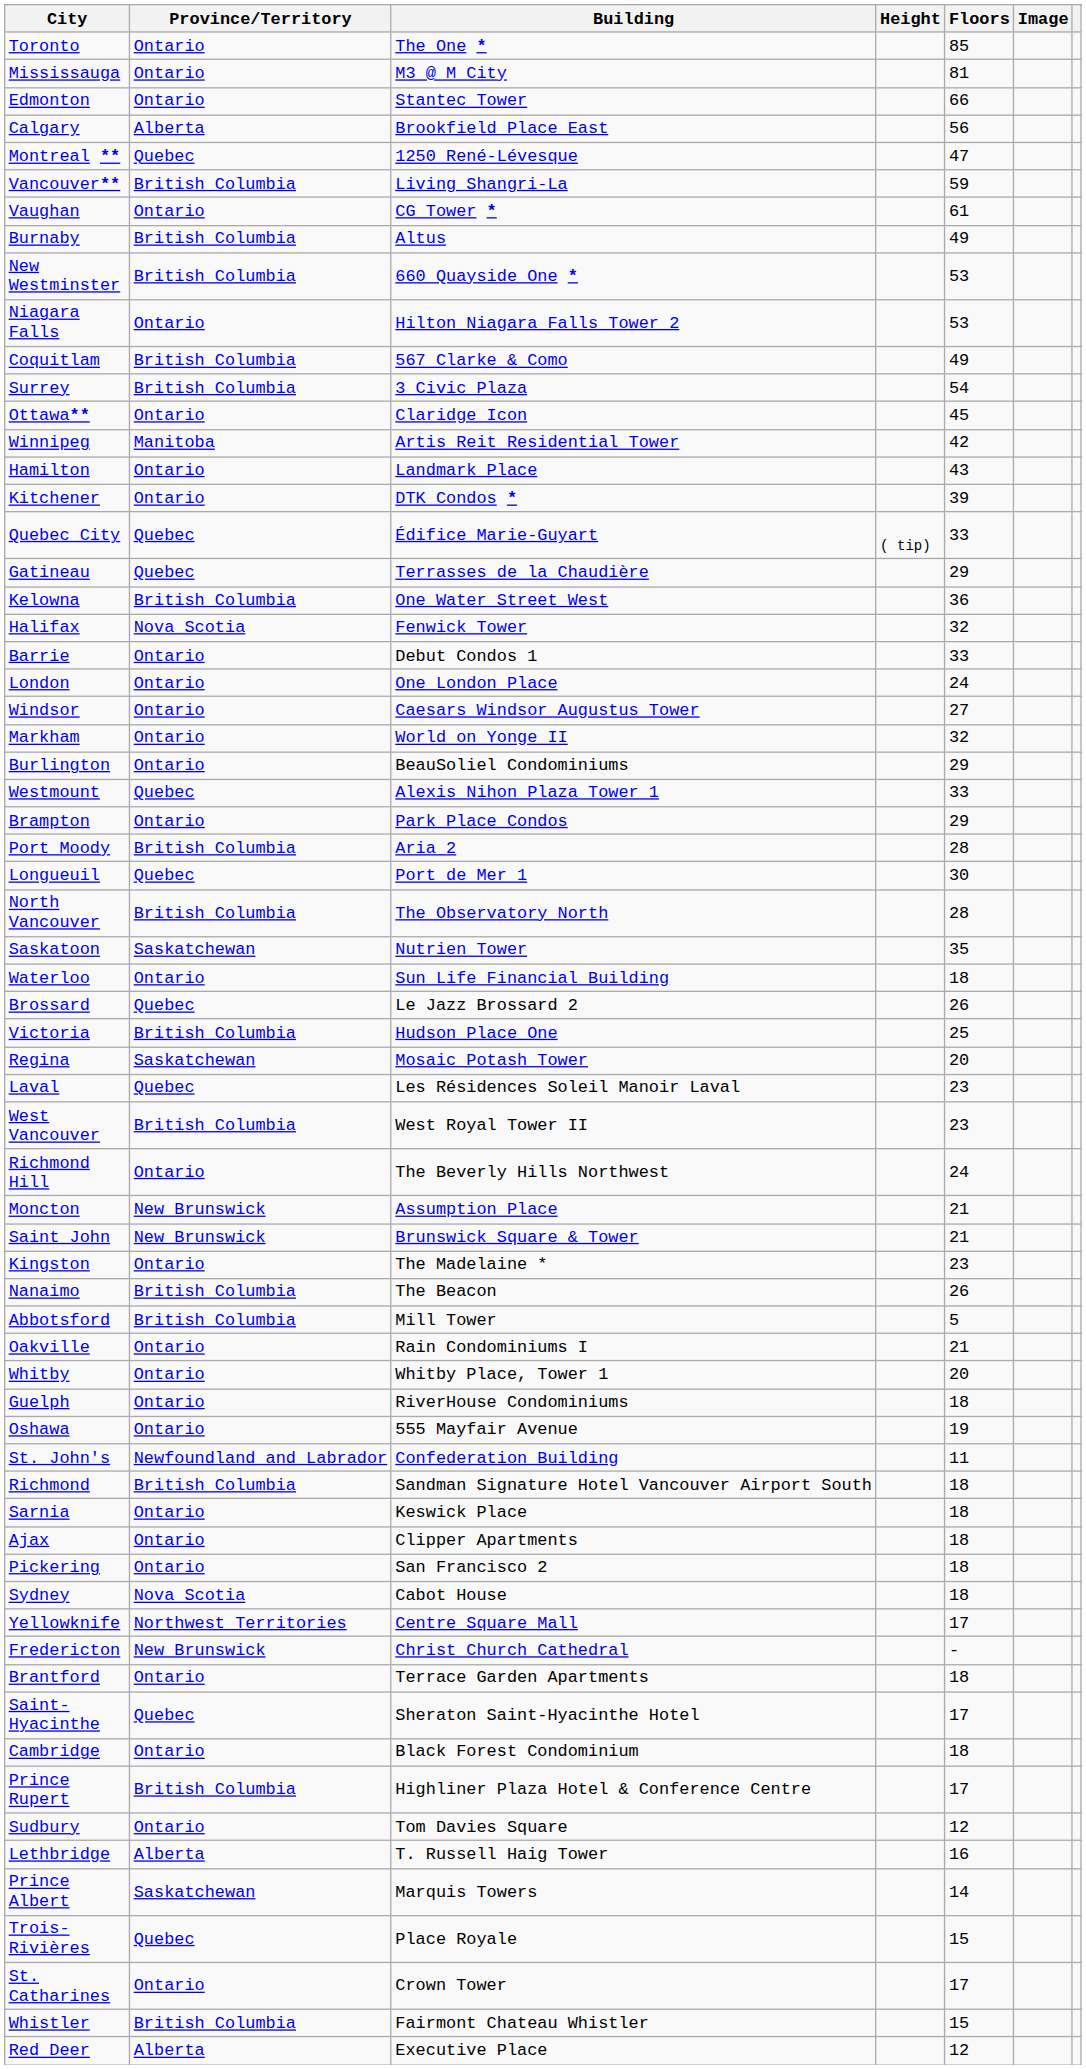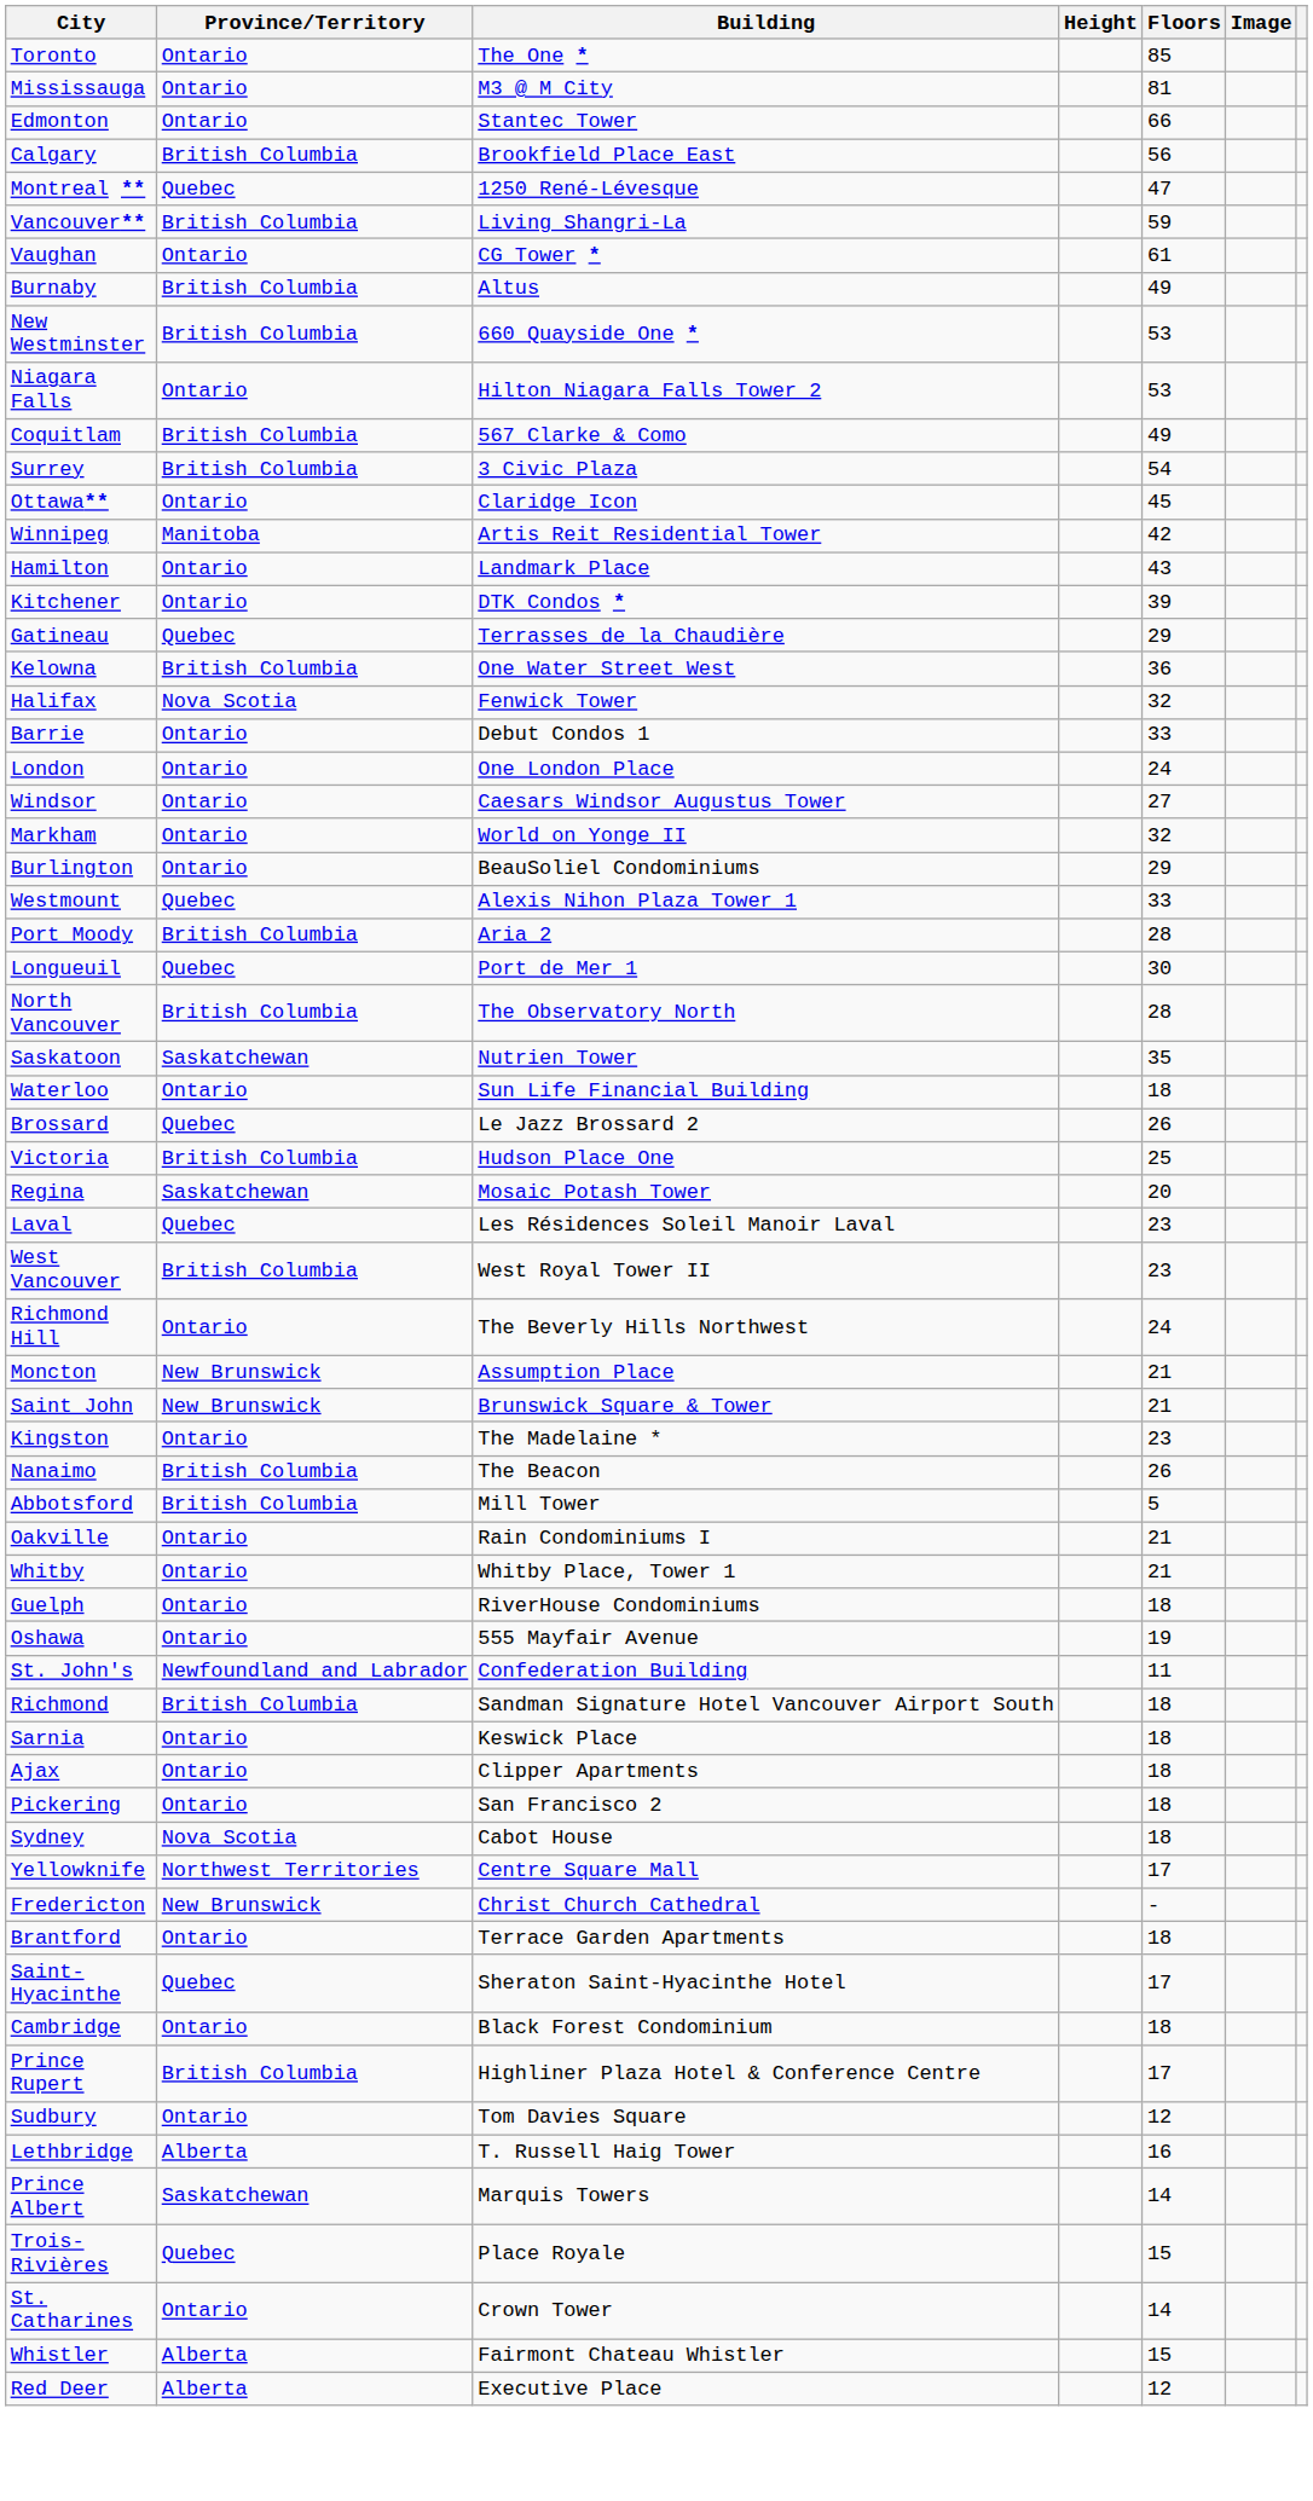 <table class="wikitable sortable">
 <tr>
 <th style="width:90px;">City</th>
 <th>Province/Territory</th>
 <th>Building</th>
 <th>Height</th>
 <th>Floors</th>
 <th class=unsortable>Image</th>
 <th></th>
 </tr>
 <tr>
 <td><a href='#'>Toronto</a></td>
 <td><a href='#'>Ontario</a></td>
 <td><a href='#'>The One</a> <strong><a href='#'>*</a></strong></td>
 <td></td>
 <td>85</td>
 <td></td>
 <td></td>
 </tr>
 <tr>
 <td><a href='#'>Mississauga</a></td>
 <td><a href='#'>Ontario</a></td>
 <td><a href='#'>M3 @ M City</a></td>
 <td></td>
 <td>81</td>
 <td></td>
 <td></td>
 </tr>
 <tr>
 <td><a href='#'>Edmonton</a></td>
 <td><a href='#'>Ontario</a></td>
 <td><a href='#'>Stantec Tower</a></td>
 <td></td>
 <td>66</td>
 <td></td>
 <td></td>
 </tr>
 <tr>
 <td><a href='#'>Calgary</a></td>
-<td><a href='#'>Alberta</a></td>
+<td><a href='#'>British Columbia</a></td>
 <td><a href='#'>Brookfield Place East</a></td>
 <td></td>
 <td>56</td>
 <td></td>
 <td></td>
 </tr>
 <tr>
 <td><a href='#'>Montreal</a> <strong><a href='#'>**</a></strong></td>
 <td><a href='#'>Quebec</a></td>
 <td><a href='#'>1250 René-Lévesque</a></td>
 <td></td>
 <td>47</td>
 <td></td>
 <td></td>
 </tr>
 <tr>
 <td><a href='#'>Vancouver</a><strong><a href='#'>**</a></strong></td>
 <td><a href='#'>British Columbia</a></td>
 <td><a href='#'>Living Shangri-La</a></td>
 <td></td>
 <td>59</td>
 <td></td>
 <td></td>
 </tr>
 <tr>
 <td><a href='#'>Vaughan</a></td>
 <td><a href='#'>Ontario</a></td>
 <td><a href='#'>CG Tower</a> <strong><a href='#'>*</a></strong></td>
 <td></td>
 <td>61</td>
 <td></td>
 <td></td>
 </tr>
 <tr>
 <td><a href='#'>Burnaby</a></td>
 <td><a href='#'>British Columbia</a></td>
 <td><a href='#'>Altus</a></td>
 <td></td>
 <td>49</td>
 <td></td>
 <td></td>
 </tr>
 <tr>
 <td><a href='#'>New Westminster</a></td>
 <td><a href='#'>British Columbia</a></td>
 <td><a href='#'>660 Quayside One</a> <strong><a href='#'>*</a></strong></td>
 <td></td>
 <td>53</td>
 <td></td>
 <td></td>
 </tr>
 <tr>
 <td><a href='#'>Niagara Falls</a></td>
 <td><a href='#'>Ontario</a></td>
 <td><a href='#'>Hilton Niagara Falls Tower 2</a></td>
 <td></td>
 <td>53</td>
 <td></td>
 <td></td>
 </tr>
 <tr>
 <td><a href='#'>Coquitlam</a></td>
 <td><a href='#'>British Columbia</a></td>
 <td><a href='#'>567 Clarke & Como</a></td>
 <td></td>
 <td>49</td>
 <td></td>
 <td></td>
 </tr>
 <tr>
 <td><a href='#'>Surrey</a></td>
 <td><a href='#'>British Columbia</a></td>
 <td><a href='#'>3 Civic Plaza</a></td>
 <td></td>
 <td>54</td>
 <td></td>
 <td></td>
 </tr>
 <tr>
 <td><a href='#'>Ottawa</a><strong><a href='#'>**</a></strong></td>
 <td><a href='#'>Ontario</a></td>
 <td><a href='#'>Claridge Icon</a></td>
 <td></td>
 <td>45</td>
 <td></td>
 <td></td>
 </tr>
 <tr>
 <td><a href='#'>Winnipeg</a></td>
 <td><a href='#'>Manitoba</a></td>
 <td><a href='#'>Artis Reit Residential Tower</a></td>
 <td></td>
 <td>42</td>
 <td></td>
 <td></td>
 </tr>
 <tr>
 <td><a href='#'>Hamilton</a></td>
 <td><a href='#'>Ontario</a></td>
 <td><a href='#'>Landmark Place</a></td>
 <td></td>
 <td>43</td>
 <td></td>
 <td></td>
 </tr>
 <tr>
 <td><a href='#'>Kitchener</a></td>
 <td><a href='#'>Ontario</a></td>
 <td><a href='#'>DTK Condos</a> <strong><a href='#'>*</a></strong></td>
 <td></td>
 <td>39</td>
 <td></td>
 <td></td>
 </tr>
 <tr>
-<td><a href='#'>Quebec City</a></td>
-<td><a href='#'>Quebec</a></td>
-<td><a href='#'>Édifice Marie-Guyart</a></td>
-<td><br><small>( tip)</small></td>
-<td>33</td>
-<td></td>
-<td></td>
-</tr>
-<tr>
 <td><a href='#'>Gatineau</a></td>
 <td><a href='#'>Quebec</a></td>
 <td><a href='#'>Terrasses de la Chaudière</a></td>
 <td></td>
 <td>29</td>
 <td></td>
 <td></td>
 </tr>
 <tr>
 <td><a href='#'>Kelowna</a></td>
 <td><a href='#'>British Columbia</a></td>
 <td><a href='#'>One Water Street West</a></td>
 <td></td>
 <td>36</td>
 <td></td>
 <td></td>
 </tr>
 <tr>
 <td><a href='#'>Halifax</a></td>
 <td><a href='#'>Nova Scotia</a></td>
 <td><a href='#'>Fenwick Tower</a></td>
 <td></td>
 <td>32</td>
 <td></td>
 <td></td>
 </tr>
 <tr>
 <td><a href='#'>Barrie</a></td>
 <td><a href='#'>Ontario</a></td>
 <td>Debut Condos 1</td>
 <td></td>
 <td>33</td>
 <td></td>
 <td></td>
 </tr>
 <tr>
 <td><a href='#'>London</a></td>
 <td><a href='#'>Ontario</a></td>
 <td><a href='#'>One London Place</a></td>
 <td></td>
 <td>24</td>
 <td></td>
 <td></td>
 </tr>
 <tr>
 <td><a href='#'>Windsor</a></td>
 <td><a href='#'>Ontario</a></td>
 <td><a href='#'>Caesars Windsor Augustus Tower</a></td>
 <td></td>
 <td>27</td>
 <td></td>
 <td></td>
 </tr>
 <tr>
 <td><a href='#'>Markham</a></td>
 <td><a href='#'>Ontario</a></td>
 <td><a href='#'>World on Yonge II</a></td>
 <td></td>
 <td>32</td>
 <td></td>
 <td></td>
 </tr>
 <tr>
 <td><a href='#'>Burlington</a></td>
 <td><a href='#'>Ontario</a></td>
 <td>BeauSoliel Condominiums</td>
 <td></td>
 <td>29</td>
 <td></td>
 <td></td>
 </tr>
 <tr>
 <td><a href='#'>Westmount</a></td>
 <td><a href='#'>Quebec</a></td>
 <td><a href='#'>Alexis Nihon Plaza Tower 1</a></td>
 <td></td>
 <td>33</td>
-<td></td>
-<td></td>
-</tr>
-<tr>
-<td><a href='#'>Brampton</a></td>
-<td><a href='#'>Ontario</a></td>
-<td><a href='#'>Park Place Condos</a></td>
-<td></td>
-<td>29</td>
 <td></td>
 <td></td>
 </tr>
 <tr>
 <td><a href='#'>Port Moody</a></td>
 <td><a href='#'>British Columbia</a></td>
 <td><a href='#'>Aria 2</a></td>
 <td></td>
 <td>28</td>
 <td></td>
 <td></td>
 </tr>
 <tr>
 <td><a href='#'>Longueuil</a></td>
 <td><a href='#'>Quebec</a></td>
 <td><a href='#'>Port de Mer 1</a></td>
 <td></td>
 <td>30</td>
 <td></td>
 <td></td>
 </tr>
 <tr>
 <td><a href='#'>North Vancouver</a></td>
 <td><a href='#'>British Columbia</a></td>
 <td><a href='#'>The Observatory North</a></td>
 <td></td>
 <td>28</td>
 <td></td>
 <td></td>
 </tr>
 <tr>
 <td><a href='#'>Saskatoon</a></td>
 <td><a href='#'>Saskatchewan</a></td>
 <td><a href='#'>Nutrien Tower</a></td>
 <td></td>
 <td>35</td>
 <td></td>
 <td></td>
 </tr>
 <tr>
 <td><a href='#'>Waterloo</a></td>
 <td><a href='#'>Ontario</a></td>
 <td><a href='#'>Sun Life Financial Building</a></td>
 <td></td>
 <td>18</td>
 <td></td>
 <td></td>
 </tr>
 <tr>
 <td><a href='#'>Brossard</a></td>
 <td><a href='#'>Quebec</a></td>
 <td>Le Jazz Brossard 2</td>
 <td></td>
 <td>26</td>
 <td></td>
 <td></td>
 </tr>
 <tr>
 <td><a href='#'>Victoria</a></td>
 <td><a href='#'>British Columbia</a></td>
 <td><a href='#'>Hudson Place One</a></td>
 <td></td>
 <td>25</td>
 <td></td>
 <td></td>
 </tr>
 <tr>
 <td><a href='#'>Regina</a></td>
 <td><a href='#'>Saskatchewan</a></td>
 <td><a href='#'>Mosaic Potash Tower</a></td>
 <td></td>
 <td>20</td>
 <td></td>
 <td></td>
 </tr>
 <tr>
 <td><a href='#'>Laval</a></td>
 <td><a href='#'>Quebec</a></td>
 <td>Les Résidences Soleil Manoir Laval</td>
 <td></td>
 <td>23</td>
 <td></td>
 <td></td>
 </tr>
 <tr>
 <td><a href='#'>West Vancouver</a></td>
 <td><a href='#'>British Columbia</a></td>
 <td>West Royal Tower II</td>
 <td></td>
 <td>23</td>
 <td></td>
 <td></td>
 </tr>
 <tr>
 <td><a href='#'>Richmond Hill</a></td>
 <td><a href='#'>Ontario</a></td>
 <td>The Beverly Hills Northwest</td>
 <td></td>
 <td>24</td>
 <td></td>
 <td></td>
 </tr>
 <tr>
 <td><a href='#'>Moncton</a></td>
 <td><a href='#'>New Brunswick</a></td>
 <td><a href='#'>Assumption Place</a></td>
 <td></td>
 <td>21</td>
 <td></td>
 <td></td>
 </tr>
 <tr>
 <td><a href='#'>Saint John</a></td>
 <td><a href='#'>New Brunswick</a></td>
 <td><a href='#'>Brunswick Square & Tower</a></td>
 <td></td>
 <td>21</td>
 <td></td>
 <td></td>
 </tr>
 <tr>
 <td><a href='#'>Kingston</a></td>
 <td><a href='#'>Ontario</a></td>
 <td>The Madelaine *</td>
 <td></td>
 <td>23</td>
 <td></td>
 <td></td>
 </tr>
 <tr>
 <td><a href='#'>Nanaimo</a></td>
 <td><a href='#'>British Columbia</a></td>
 <td>The Beacon</td>
 <td></td>
 <td>26</td>
 <td></td>
 <td></td>
 </tr>
 <tr>
 <td><a href='#'>Abbotsford</a></td>
 <td><a href='#'>British Columbia</a></td>
 <td>Mill Tower</td>
 <td></td>
 <td>5</td>
 <td></td>
 <td></td>
 </tr>
 <tr>
 <td><a href='#'>Oakville</a></td>
 <td><a href='#'>Ontario</a></td>
 <td>Rain Condominiums I</td>
 <td></td>
 <td>21</td>
 <td></td>
 <td></td>
 </tr>
 <tr>
 <td><a href='#'>Whitby</a></td>
 <td><a href='#'>Ontario</a></td>
 <td>Whitby Place, Tower 1</td>
 <td></td>
-<td>20</td>
+<td>21</td>
 <td></td>
 <td></td>
 </tr>
 <tr>
 <td><a href='#'>Guelph</a></td>
 <td><a href='#'>Ontario</a></td>
 <td>RiverHouse Condominiums</td>
 <td></td>
 <td>18</td>
 <td></td>
 <td></td>
 </tr>
 <tr>
 <td><a href='#'>Oshawa</a></td>
 <td><a href='#'>Ontario</a></td>
 <td>555 Mayfair Avenue</td>
 <td></td>
 <td>19</td>
 <td></td>
 <td></td>
 </tr>
 <tr>
 <td><a href='#'>St. John's</a></td>
 <td><a href='#'>Newfoundland and Labrador</a></td>
 <td><a href='#'>Confederation Building</a></td>
 <td></td>
 <td>11</td>
 <td></td>
 <td></td>
 </tr>
 <tr>
 <td><a href='#'>Richmond</a></td>
 <td><a href='#'>British Columbia</a></td>
 <td>Sandman Signature Hotel Vancouver Airport South</td>
 <td></td>
 <td>18</td>
 <td></td>
 <td></td>
 </tr>
 <tr>
 <td><a href='#'>Sarnia</a></td>
 <td><a href='#'>Ontario</a></td>
 <td>Keswick Place</td>
 <td></td>
 <td>18</td>
 <td></td>
 <td></td>
 </tr>
 <tr>
 <td><a href='#'>Ajax</a></td>
 <td><a href='#'>Ontario</a></td>
 <td>Clipper Apartments</td>
 <td></td>
 <td>18</td>
 <td></td>
 <td></td>
 </tr>
 <tr>
 <td><a href='#'>Pickering</a></td>
 <td><a href='#'>Ontario</a></td>
 <td>San Francisco 2</td>
 <td></td>
 <td>18</td>
 <td></td>
 <td></td>
 </tr>
 <tr>
 <td><a href='#'>Sydney</a></td>
 <td><a href='#'>Nova Scotia</a></td>
 <td>Cabot House</td>
 <td></td>
 <td>18</td>
 <td></td>
 <td></td>
 </tr>
 <tr>
 <td><a href='#'>Yellowknife</a></td>
 <td><a href='#'>Northwest Territories</a></td>
 <td><a href='#'>Centre Square Mall</a></td>
 <td></td>
 <td>17</td>
 <td></td>
 <td></td>
 </tr>
 <tr>
 <td><a href='#'>Fredericton</a></td>
 <td><a href='#'>New Brunswick</a></td>
 <td><a href='#'>Christ Church Cathedral</a></td>
 <td></td>
 <td>-</td>
 <td></td>
 <td></td>
 </tr>
 <tr>
 <td><a href='#'>Brantford</a></td>
 <td><a href='#'>Ontario</a></td>
 <td>Terrace Garden Apartments</td>
 <td></td>
 <td>18</td>
 <td></td>
 <td></td>
 </tr>
 <tr>
 <td><a href='#'>Saint-Hyacinthe</a></td>
 <td><a href='#'>Quebec</a></td>
 <td>Sheraton Saint-Hyacinthe Hotel</td>
 <td></td>
 <td>17</td>
 <td></td>
 <td></td>
 </tr>
 <tr>
 <td><a href='#'>Cambridge</a></td>
 <td><a href='#'>Ontario</a></td>
 <td>Black Forest Condominium</td>
 <td></td>
 <td>18</td>
 <td></td>
 <td></td>
 </tr>
 <tr>
 <td><a href='#'>Prince Rupert</a></td>
 <td><a href='#'>British Columbia</a></td>
 <td>Highliner Plaza Hotel & Conference Centre</td>
 <td></td>
 <td>17</td>
 <td></td>
 <td></td>
 </tr>
 <tr>
 <td><a href='#'>Sudbury</a></td>
 <td><a href='#'>Ontario</a></td>
 <td>Tom Davies Square</td>
 <td></td>
 <td>12</td>
 <td></td>
 <td></td>
 </tr>
 <tr>
 <td><a href='#'>Lethbridge</a></td>
 <td><a href='#'>Alberta</a></td>
 <td>T. Russell Haig Tower</td>
 <td></td>
 <td>16</td>
 <td></td>
 <td></td>
 </tr>
 <tr>
 <td><a href='#'>Prince Albert</a></td>
 <td><a href='#'>Saskatchewan</a></td>
 <td>Marquis Towers</td>
 <td></td>
 <td>14</td>
 <td></td>
 <td></td>
 </tr>
 <tr>
 <td><a href='#'>Trois-Rivières</a></td>
 <td><a href='#'>Quebec</a></td>
 <td>Place Royale</td>
 <td></td>
 <td>15</td>
 <td></td>
 <td></td>
 </tr>
 <tr>
 <td><a href='#'>St. Catharines</a></td>
 <td><a href='#'>Ontario</a></td>
 <td>Crown Tower</td>
 <td></td>
-<td>17</td>
+<td>14</td>
 <td></td>
 <td></td>
 </tr>
 <tr>
 <td><a href='#'>Whistler</a></td>
-<td><a href='#'>British Columbia</a></td>
+<td><a href='#'>Alberta</a></td>
 <td>Fairmont Chateau Whistler</td>
 <td></td>
 <td>15</td>
 <td></td>
 <td></td>
 </tr>
 <tr>
 <td><a href='#'>Red Deer</a></td>
 <td><a href='#'>Alberta</a></td>
 <td>Executive Place</td>
 <td></td>
 <td>12</td>
 <td></td>
 <td></td>
 </tr>
 </table>
